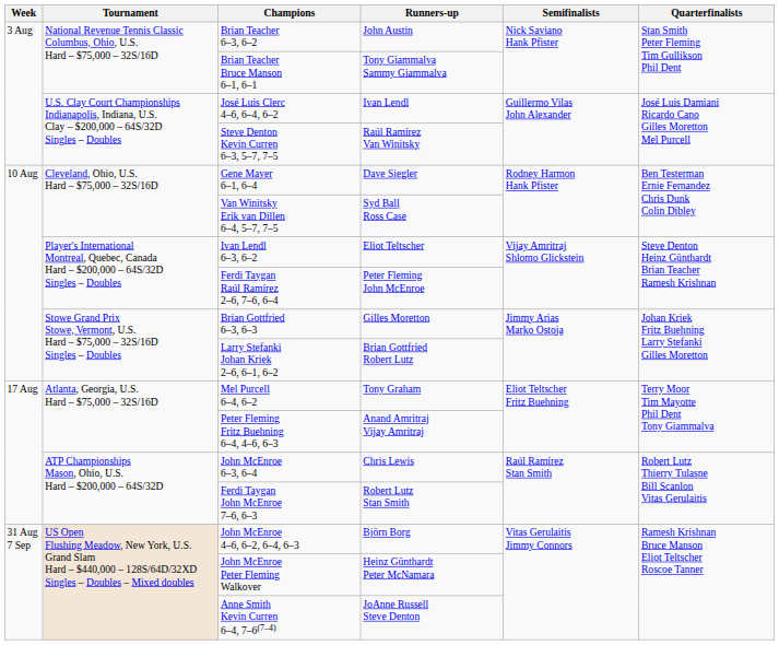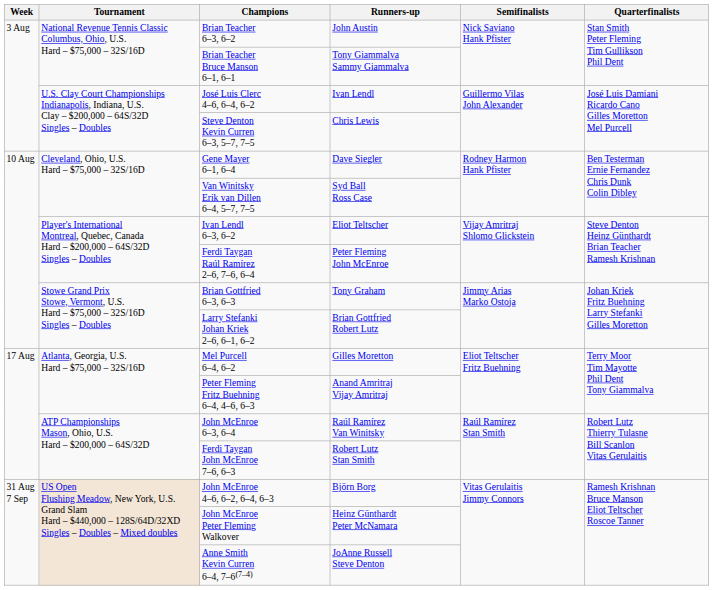 <table class=wikitable style=font-size:95%>
 <tr>
 <th style="width:48px;">Week</th>
 <th style="width:248px;">Tournament</th>
 <th style="width:200px;">Champions</th>
 <th style="width:200px;">Runners-up</th>
 <th style="width:190px;">Semifinalists</th>
 <th style="width:190px;">Quarterfinalists</th>
 </tr>
 <tr valign=top>
 <td rowspan=4>3 Aug</td>
 <td rowspan=2><a href='#'>National Revenue Tennis Classic</a> <br> <a href='#'>Columbus, Ohio</a>, U.S. <br> Hard – $75,000 – 32S/16D</td>
 <td> <a href='#'>Brian Teacher</a> <br> 6–3, 6–2</td>
 <td> <a href='#'>John Austin</a></td>
 <td rowspan=2> <a href='#'>Nick Saviano</a> <br>  <a href='#'>Hank Pfister</a></td>
 <td rowspan=2> <a href='#'>Stan Smith</a> <br>  <a href='#'>Peter Fleming</a> <br>  <a href='#'>Tim Gullikson</a> <br>  <a href='#'>Phil Dent</a></td>
 </tr>
 <tr valign=top>
 <td> <a href='#'>Brian Teacher</a> <br>  <a href='#'>Bruce Manson</a> <br> 6–1, 6–1</td>
 <td> <a href='#'>Tony Giammalva</a> <br>  <a href='#'>Sammy Giammalva</a></td>
 </tr>
 <tr valign=top>
 <td rowspan=2><a href='#'>U.S. Clay Court Championships</a> <br> <a href='#'>Indianapolis</a>, Indiana, U.S. <br> Clay – $200,000 – 64S/32D <br> <a href='#'>Singles</a> – <a href='#'>Doubles</a></td>
 <td> <a href='#'>José Luis Clerc</a> <br> 4–6, 6–4, 6–2</td>
 <td> <a href='#'>Ivan Lendl</a></td>
 <td rowspan=2> <a href='#'>Guillermo Vilas</a> <br>  <a href='#'>John Alexander</a></td>
 <td rowspan=2> <a href='#'>José Luis Damiani</a> <br>  <a href='#'>Ricardo Cano</a> <br>  <a href='#'>Gilles Moretton</a> <br>  <a href='#'>Mel Purcell</a></td>
 </tr>
 <tr valign=top>
 <td> <a href='#'>Steve Denton</a> <br>  <a href='#'>Kevin Curren</a> <br> 6–3, 5–7, 7–5</td>
-<td> <a href='#'>Raúl Ramírez</a> <br>  <a href='#'>Van Winitsky</a></td>
+<td> <a href='#'>Chris Lewis</a></td>
 </tr>
 <tr valign=top>
 <td rowspan=6>10 Aug</td>
 <td rowspan=2><a href='#'>Cleveland</a>, Ohio, U.S. <br> Hard – $75,000 – 32S/16D</td>
 <td> <a href='#'>Gene Mayer</a> <br> 6–1, 6–4</td>
 <td> <a href='#'>Dave Siegler</a></td>
 <td rowspan=2> <a href='#'>Rodney Harmon</a> <br>  <a href='#'>Hank Pfister</a></td>
 <td rowspan=2> <a href='#'>Ben Testerman</a> <br>  <a href='#'>Ernie Fernandez</a> <br>  <a href='#'>Chris Dunk</a> <br>  <a href='#'>Colin Dibley</a></td>
 </tr>
 <tr valign=top>
 <td> <a href='#'>Van Winitsky</a> <br>  <a href='#'>Erik van Dillen</a> <br> 6–4, 5–7, 7–5</td>
 <td> <a href='#'>Syd Ball</a> <br>  <a href='#'>Ross Case</a></td>
 </tr>
 <tr valign=top>
 <td rowspan=2><a href='#'>Player's International</a> <br> <a href='#'>Montreal</a>, Quebec, Canada <br> Hard – $200,000 – 64S/32D <br> <a href='#'>Singles</a> – <a href='#'>Doubles</a></td>
 <td> <a href='#'>Ivan Lendl</a> <br> 6–3, 6–2</td>
 <td> <a href='#'>Eliot Teltscher</a></td>
 <td rowspan=2> <a href='#'>Vijay Amritraj</a> <br>  <a href='#'>Shlomo Glickstein</a></td>
 <td rowspan=2> <a href='#'>Steve Denton</a> <br>  <a href='#'>Heinz Günthardt</a> <br>  <a href='#'>Brian Teacher</a> <br>  <a href='#'>Ramesh Krishnan</a></td>
 </tr>
 <tr valign=top>
 <td> <a href='#'>Ferdi Taygan</a> <br>  <a href='#'>Raúl Ramírez</a> <br> 2–6, 7–6, 6–4</td>
 <td> <a href='#'>Peter Fleming</a> <br>  <a href='#'>John McEnroe</a></td>
 </tr>
 <tr valign=top>
 <td rowspan=2><a href='#'>Stowe Grand Prix</a> <br> <a href='#'>Stowe, Vermont</a>, U.S. <br> Hard – $75,000 – 32S/16D <br> <a href='#'>Singles</a> – <a href='#'>Doubles</a></td>
 <td> <a href='#'>Brian Gottfried</a> <br> 6–3, 6–3</td>
-<td> <a href='#'>Gilles Moretton</a></td>
+<td> <a href='#'>Tony Graham</a></td>
 <td rowspan=2> <a href='#'>Jimmy Arias</a> <br>  <a href='#'>Marko Ostoja</a></td>
 <td rowspan=2> <a href='#'>Johan Kriek</a> <br>  <a href='#'>Fritz Buehning</a> <br>  <a href='#'>Larry Stefanki</a> <br>  <a href='#'>Gilles Moretton</a></td>
 </tr>
 <tr valign=top>
 <td> <a href='#'>Larry Stefanki</a> <br>  <a href='#'>Johan Kriek</a> <br> 2–6, 6–1, 6–2</td>
 <td> <a href='#'>Brian Gottfried</a> <br>  <a href='#'>Robert Lutz</a></td>
 </tr>
 <tr valign=top>
 <td rowspan=4>17 Aug</td>
 <td rowspan=2><a href='#'>Atlanta</a>, Georgia, U.S. <br> Hard – $75,000 – 32S/16D</td>
 <td> <a href='#'>Mel Purcell</a> <br> 6–4, 6–2</td>
-<td> <a href='#'>Tony Graham</a></td>
+<td> <a href='#'>Gilles Moretton</a></td>
 <td rowspan=2> <a href='#'>Eliot Teltscher</a> <br>  <a href='#'>Fritz Buehning</a></td>
 <td rowspan=2> <a href='#'>Terry Moor</a> <br>  <a href='#'>Tim Mayotte</a> <br>  <a href='#'>Phil Dent</a> <br>  <a href='#'>Tony Giammalva</a></td>
 </tr>
 <tr valign=top>
 <td> <a href='#'>Peter Fleming</a> <br>  <a href='#'>Fritz Buehning</a> <br> 6–4, 4–6, 6–3</td>
 <td> <a href='#'>Anand Amritraj</a> <br>  <a href='#'>Vijay Amritraj</a></td>
 </tr>
 <tr valign=top>
 <td rowspan=2><a href='#'>ATP Championships</a> <br> <a href='#'>Mason</a>, Ohio, U.S. <br> Hard – $200,000 – 64S/32D</td>
 <td> <a href='#'>John McEnroe</a> <br> 6–3, 6–4</td>
-<td> <a href='#'>Chris Lewis</a></td>
+<td> <a href='#'>Raúl Ramírez</a> <br>  <a href='#'>Van Winitsky</a></td>
 <td rowspan=2> <a href='#'>Raúl Ramírez</a> <br>  <a href='#'>Stan Smith</a></td>
 <td rowspan=2> <a href='#'>Robert Lutz</a> <br>  <a href='#'>Thierry Tulasne</a> <br>  <a href='#'>Bill Scanlon</a> <br>  <a href='#'>Vitas Gerulaitis</a></td>
 </tr>
 <tr valign=top>
 <td> <a href='#'>Ferdi Taygan</a> <br>  <a href='#'>John McEnroe</a> <br> 7–6, 6–3</td>
 <td> <a href='#'>Robert Lutz</a> <br>  <a href='#'>Stan Smith</a></td>
 </tr>
 <tr valign=top>
 <td rowspan=3>31 Aug<br>7 Sep</td>
 <td style="background:#f3e6d7;" rowspan=3><a href='#'>US Open</a> <br> <a href='#'>Flushing Meadow</a>, New York, U.S. <br> Grand Slam <br> Hard – $440,000 – 128S/64D/32XD <br> <a href='#'>Singles</a> – <a href='#'>Doubles</a> – <a href='#'>Mixed doubles</a></td>
 <td> <a href='#'>John McEnroe</a> <br> 4–6, 6–2, 6–4, 6–3</td>
 <td> <a href='#'>Björn Borg</a></td>
 <td rowspan=3> <a href='#'>Vitas Gerulaitis</a> <br>  <a href='#'>Jimmy Connors</a></td>
 <td rowspan=3> <a href='#'>Ramesh Krishnan</a> <br>  <a href='#'>Bruce Manson</a> <br>  <a href='#'>Eliot Teltscher</a> <br>  <a href='#'>Roscoe Tanner</a></td>
 </tr>
 <tr valign=top>
 <td> <a href='#'>John McEnroe</a> <br>  <a href='#'>Peter Fleming</a> <br> Walkover</td>
 <td> <a href='#'>Heinz Günthardt</a> <br>  <a href='#'>Peter McNamara</a></td>
 </tr>
 <tr valign=top>
 <td> <a href='#'>Anne Smith</a> <br>  <a href='#'>Kevin Curren</a> <br> 6–4, 7–6<sup>(7–4)</sup></td>
 <td> <a href='#'>JoAnne Russell</a> <br>  <a href='#'>Steve Denton</a></td>
 </tr>
 </table>
